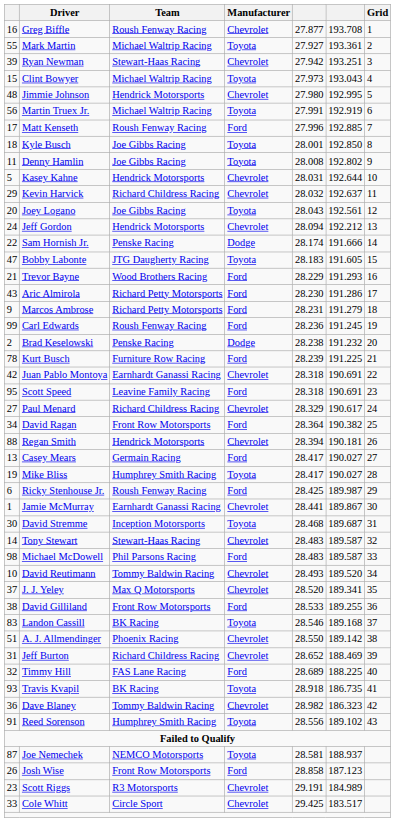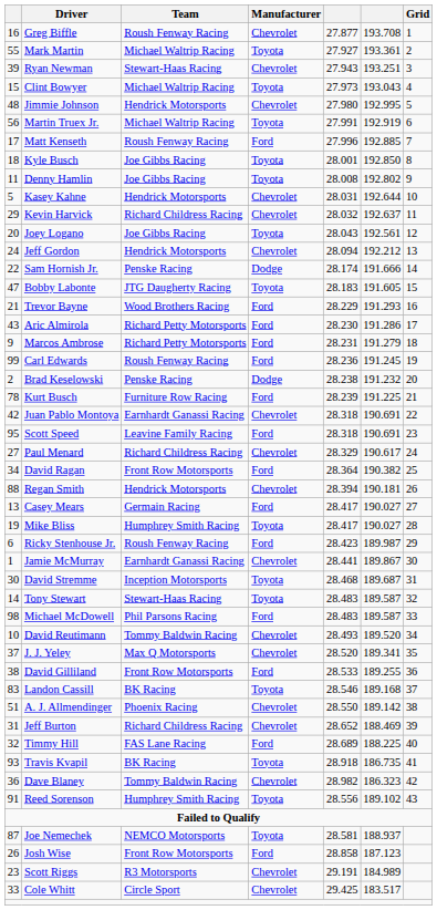 <table class="wikitable">
 <tr>
 <th></th>
 <th>Driver</th>
 <th>Team</th>
 <th>Manufacturer</th>
 <th></th>
 <th></th>
 <th>Grid</th>
 </tr>
 <tr>
 <td>16</td>
 <td><a href='#'>Greg Biffle</a></td>
 <td><a href='#'>Roush Fenway Racing</a></td>
 <td><a href='#'>Chevrolet</a></td>
 <td>27.877</td>
 <td>193.708</td>
 <td>1</td>
 </tr>
 <tr>
 <td>55</td>
 <td><a href='#'>Mark Martin</a></td>
 <td><a href='#'>Michael Waltrip Racing</a></td>
 <td><a href='#'>Toyota</a></td>
 <td>27.927</td>
 <td>193.361</td>
 <td>2</td>
 </tr>
 <tr>
 <td>39</td>
 <td><a href='#'>Ryan Newman</a></td>
 <td><a href='#'>Stewart-Haas Racing</a></td>
 <td><a href='#'>Chevrolet</a></td>
-<td>27.942</td>
+<td>27.943</td>
 <td>193.251</td>
 <td>3</td>
 </tr>
 <tr>
 <td>15</td>
 <td><a href='#'>Clint Bowyer</a></td>
 <td><a href='#'>Michael Waltrip Racing</a></td>
 <td><a href='#'>Toyota</a></td>
 <td>27.973</td>
 <td>193.043</td>
 <td>4</td>
 </tr>
 <tr>
 <td>48</td>
 <td><a href='#'>Jimmie Johnson</a></td>
 <td><a href='#'>Hendrick Motorsports</a></td>
 <td><a href='#'>Chevrolet</a></td>
 <td>27.980</td>
 <td>192.995</td>
 <td>5</td>
 </tr>
 <tr>
 <td>56</td>
 <td><a href='#'>Martin Truex Jr.</a></td>
 <td><a href='#'>Michael Waltrip Racing</a></td>
 <td><a href='#'>Toyota</a></td>
 <td>27.991</td>
 <td>192.919</td>
 <td>6</td>
 </tr>
 <tr>
 <td>17</td>
 <td><a href='#'>Matt Kenseth</a></td>
 <td><a href='#'>Roush Fenway Racing</a></td>
 <td><a href='#'>Ford</a></td>
 <td>27.996</td>
 <td>192.885</td>
 <td>7</td>
 </tr>
 <tr>
 <td>18</td>
 <td><a href='#'>Kyle Busch</a></td>
 <td><a href='#'>Joe Gibbs Racing</a></td>
 <td><a href='#'>Toyota</a></td>
 <td>28.001</td>
 <td>192.850</td>
 <td>8</td>
 </tr>
 <tr>
 <td>11</td>
 <td><a href='#'>Denny Hamlin</a></td>
 <td><a href='#'>Joe Gibbs Racing</a></td>
 <td><a href='#'>Toyota</a></td>
 <td>28.008</td>
 <td>192.802</td>
 <td>9</td>
 </tr>
 <tr>
 <td>5</td>
 <td><a href='#'>Kasey Kahne</a></td>
 <td><a href='#'>Hendrick Motorsports</a></td>
 <td><a href='#'>Chevrolet</a></td>
 <td>28.031</td>
 <td>192.644</td>
 <td>10</td>
 </tr>
 <tr>
 <td>29</td>
 <td><a href='#'>Kevin Harvick</a></td>
 <td><a href='#'>Richard Childress Racing</a></td>
 <td><a href='#'>Chevrolet</a></td>
 <td>28.032</td>
 <td>192.637</td>
 <td>11</td>
 </tr>
 <tr>
 <td>20</td>
 <td><a href='#'>Joey Logano</a></td>
 <td><a href='#'>Joe Gibbs Racing</a></td>
 <td><a href='#'>Toyota</a></td>
 <td>28.043</td>
 <td>192.561</td>
 <td>12</td>
 </tr>
 <tr>
 <td>24</td>
 <td><a href='#'>Jeff Gordon</a></td>
 <td><a href='#'>Hendrick Motorsports</a></td>
 <td><a href='#'>Chevrolet</a></td>
 <td>28.094</td>
 <td>192.212</td>
 <td>13</td>
 </tr>
 <tr>
 <td>22</td>
 <td><a href='#'>Sam Hornish Jr.</a></td>
 <td><a href='#'>Penske Racing</a></td>
 <td><a href='#'>Dodge</a></td>
 <td>28.174</td>
 <td>191.666</td>
 <td>14</td>
 </tr>
 <tr>
 <td>47</td>
 <td><a href='#'>Bobby Labonte</a></td>
 <td><a href='#'>JTG Daugherty Racing</a></td>
 <td><a href='#'>Toyota</a></td>
 <td>28.183</td>
 <td>191.605</td>
 <td>15</td>
 </tr>
 <tr>
 <td>21</td>
 <td><a href='#'>Trevor Bayne</a></td>
 <td><a href='#'>Wood Brothers Racing</a></td>
 <td><a href='#'>Ford</a></td>
 <td>28.229</td>
 <td>191.293</td>
 <td>16</td>
 </tr>
 <tr>
 <td>43</td>
 <td><a href='#'>Aric Almirola</a></td>
 <td><a href='#'>Richard Petty Motorsports</a></td>
 <td><a href='#'>Ford</a></td>
 <td>28.230</td>
 <td>191.286</td>
 <td>17</td>
 </tr>
 <tr>
 <td>9</td>
 <td><a href='#'>Marcos Ambrose</a></td>
 <td><a href='#'>Richard Petty Motorsports</a></td>
 <td><a href='#'>Ford</a></td>
 <td>28.231</td>
 <td>191.279</td>
 <td>18</td>
 </tr>
 <tr>
 <td>99</td>
 <td><a href='#'>Carl Edwards</a></td>
 <td><a href='#'>Roush Fenway Racing</a></td>
 <td><a href='#'>Ford</a></td>
 <td>28.236</td>
 <td>191.245</td>
 <td>19</td>
 </tr>
 <tr>
 <td>2</td>
 <td><a href='#'>Brad Keselowski</a></td>
 <td><a href='#'>Penske Racing</a></td>
 <td><a href='#'>Dodge</a></td>
 <td>28.238</td>
 <td>191.232</td>
 <td>20</td>
 </tr>
 <tr>
 <td>78</td>
 <td><a href='#'>Kurt Busch</a></td>
 <td><a href='#'>Furniture Row Racing</a></td>
 <td><a href='#'>Ford</a></td>
 <td>28.239</td>
 <td>191.225</td>
 <td>21</td>
 </tr>
 <tr>
 <td>42</td>
 <td><a href='#'>Juan Pablo Montoya</a></td>
 <td><a href='#'>Earnhardt Ganassi Racing</a></td>
 <td><a href='#'>Chevrolet</a></td>
 <td>28.318</td>
 <td>190.691</td>
 <td>22</td>
 </tr>
 <tr>
 <td>95</td>
 <td><a href='#'>Scott Speed</a></td>
 <td><a href='#'>Leavine Family Racing</a></td>
 <td><a href='#'>Ford</a></td>
 <td>28.318</td>
 <td>190.691</td>
 <td>23</td>
 </tr>
 <tr>
 <td>27</td>
 <td><a href='#'>Paul Menard</a></td>
 <td><a href='#'>Richard Childress Racing</a></td>
 <td><a href='#'>Chevrolet</a></td>
 <td>28.329</td>
 <td>190.617</td>
 <td>24</td>
 </tr>
 <tr>
 <td>34</td>
 <td><a href='#'>David Ragan</a></td>
 <td><a href='#'>Front Row Motorsports</a></td>
 <td><a href='#'>Ford</a></td>
 <td>28.364</td>
 <td>190.382</td>
 <td>25</td>
 </tr>
 <tr>
 <td>88</td>
 <td><a href='#'>Regan Smith</a></td>
 <td><a href='#'>Hendrick Motorsports</a></td>
 <td><a href='#'>Chevrolet</a></td>
 <td>28.394</td>
 <td>190.181</td>
 <td>26</td>
 </tr>
 <tr>
 <td>13</td>
 <td><a href='#'>Casey Mears</a></td>
 <td><a href='#'>Germain Racing</a></td>
 <td><a href='#'>Ford</a></td>
 <td>28.417</td>
 <td>190.027</td>
 <td>27</td>
 </tr>
 <tr>
 <td>19</td>
 <td><a href='#'>Mike Bliss</a></td>
 <td><a href='#'>Humphrey Smith Racing</a></td>
 <td><a href='#'>Toyota</a></td>
 <td>28.417</td>
 <td>190.027</td>
 <td>28</td>
 </tr>
 <tr>
 <td>6</td>
 <td><a href='#'>Ricky Stenhouse Jr.</a></td>
 <td><a href='#'>Roush Fenway Racing</a></td>
 <td><a href='#'>Ford</a></td>
-<td>28.425</td>
+<td>28.423</td>
 <td>189.987</td>
 <td>29</td>
 </tr>
 <tr>
 <td>1</td>
 <td><a href='#'>Jamie McMurray</a></td>
 <td><a href='#'>Earnhardt Ganassi Racing</a></td>
 <td><a href='#'>Chevrolet</a></td>
 <td>28.441</td>
 <td>189.867</td>
 <td>30</td>
 </tr>
 <tr>
 <td>30</td>
 <td><a href='#'>David Stremme</a></td>
 <td><a href='#'>Inception Motorsports</a></td>
 <td><a href='#'>Toyota</a></td>
 <td>28.468</td>
 <td>189.687</td>
 <td>31</td>
 </tr>
 <tr>
 <td>14</td>
 <td><a href='#'>Tony Stewart</a></td>
 <td><a href='#'>Stewart-Haas Racing</a></td>
-<td><a href='#'>Chevrolet</a></td>
+<td><a href='#'>Toyota</a></td>
 <td>28.483</td>
 <td>189.587</td>
 <td>32</td>
 </tr>
 <tr>
 <td>98</td>
 <td><a href='#'>Michael McDowell</a></td>
 <td><a href='#'>Phil Parsons Racing</a></td>
 <td><a href='#'>Ford</a></td>
 <td>28.483</td>
 <td>189.587</td>
 <td>33</td>
 </tr>
 <tr>
 <td>10</td>
 <td><a href='#'>David Reutimann</a></td>
 <td><a href='#'>Tommy Baldwin Racing</a></td>
 <td><a href='#'>Chevrolet</a></td>
 <td>28.493</td>
 <td>189.520</td>
 <td>34</td>
 </tr>
 <tr>
 <td>37</td>
 <td><a href='#'>J. J. Yeley</a></td>
 <td><a href='#'>Max Q Motorsports</a></td>
 <td><a href='#'>Chevrolet</a></td>
 <td>28.520</td>
 <td>189.341</td>
 <td>35</td>
 </tr>
 <tr>
 <td>38</td>
 <td><a href='#'>David Gilliland</a></td>
 <td><a href='#'>Front Row Motorsports</a></td>
 <td><a href='#'>Ford</a></td>
 <td>28.533</td>
 <td>189.255</td>
 <td>36</td>
 </tr>
 <tr>
 <td>83</td>
 <td><a href='#'>Landon Cassill</a></td>
 <td><a href='#'>BK Racing</a></td>
 <td><a href='#'>Toyota</a></td>
 <td>28.546</td>
 <td>189.168</td>
 <td>37</td>
 </tr>
 <tr>
 <td>51</td>
 <td><a href='#'>A. J. Allmendinger</a></td>
 <td><a href='#'>Phoenix Racing</a></td>
 <td><a href='#'>Chevrolet</a></td>
 <td>28.550</td>
 <td>189.142</td>
 <td>38</td>
 </tr>
 <tr>
 <td>31</td>
 <td><a href='#'>Jeff Burton</a></td>
 <td><a href='#'>Richard Childress Racing</a></td>
 <td><a href='#'>Chevrolet</a></td>
 <td>28.652</td>
 <td>188.469</td>
 <td>39</td>
 </tr>
 <tr>
 <td>32</td>
 <td><a href='#'>Timmy Hill</a></td>
 <td><a href='#'>FAS Lane Racing</a></td>
 <td><a href='#'>Ford</a></td>
 <td>28.689</td>
 <td>188.225</td>
 <td>40</td>
 </tr>
 <tr>
 <td>93</td>
 <td><a href='#'>Travis Kvapil</a></td>
 <td><a href='#'>BK Racing</a></td>
 <td><a href='#'>Toyota</a></td>
 <td>28.918</td>
 <td>186.735</td>
 <td>41</td>
 </tr>
 <tr>
 <td>36</td>
 <td><a href='#'>Dave Blaney</a></td>
 <td><a href='#'>Tommy Baldwin Racing</a></td>
 <td><a href='#'>Chevrolet</a></td>
 <td>28.982</td>
 <td>186.323</td>
 <td>42</td>
 </tr>
 <tr>
 <td>91</td>
 <td><a href='#'>Reed Sorenson</a></td>
 <td><a href='#'>Humphrey Smith Racing</a></td>
 <td><a href='#'>Toyota</a></td>
 <td>28.556</td>
 <td>189.102</td>
 <td>43</td>
 </tr>
 <tr>
 <td colspan="7" style="text-align:center;"><strong>Failed to Qualify</strong></td>
 </tr>
 <tr>
 <td>87</td>
 <td><a href='#'>Joe Nemechek</a></td>
 <td><a href='#'>NEMCO Motorsports</a></td>
 <td><a href='#'>Toyota</a></td>
 <td>28.581</td>
 <td>188.937</td>
 <td></td>
 </tr>
 <tr>
 <td>26</td>
 <td><a href='#'>Josh Wise</a></td>
 <td><a href='#'>Front Row Motorsports</a></td>
 <td><a href='#'>Ford</a></td>
 <td>28.858</td>
 <td>187.123</td>
 <td></td>
 </tr>
 <tr>
 <td>23</td>
 <td><a href='#'>Scott Riggs</a></td>
 <td><a href='#'>R3 Motorsports</a></td>
 <td><a href='#'>Chevrolet</a></td>
 <td>29.191</td>
 <td>184.989</td>
 <td></td>
 </tr>
 <tr>
 <td>33</td>
 <td><a href='#'>Cole Whitt</a></td>
 <td><a href='#'>Circle Sport</a></td>
 <td><a href='#'>Chevrolet</a></td>
 <td>29.425</td>
 <td>183.517</td>
 <td></td>
 </tr>
 <tr>
 <td colspan="8"></td>
 </tr>
 </table>
